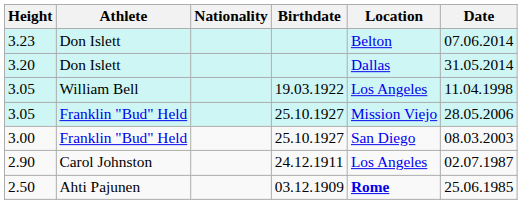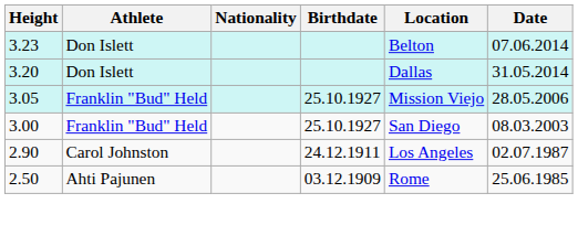 <table class="wikitable">
 <tr>
 <th>Height</th>
 <th>Athlete</th>
 <th>Nationality</th>
 <th>Birthdate</th>
 <th>Location</th>
 <th>Date</th>
 </tr>
 <tr bgcolor=#CEF6F5>
 <td>3.23</td>
 <td>Don Islett</td>
 <td></td>
 <td></td>
 <td><a href='#'>Belton</a></td>
 <td>07.06.2014</td>
 </tr>
 <tr bgcolor=#CEF6F5>
 <td>3.20</td>
 <td>Don Islett</td>
 <td></td>
 <td></td>
 <td><a href='#'>Dallas</a></td>
 <td>31.05.2014</td>
-</tr>
-<tr bgcolor=#CEF6F5>
-<td>3.05</td>
-<td>William Bell</td>
-<td></td>
-<td>19.03.1922</td>
-<td><a href='#'>Los Angeles</a></td>
-<td>11.04.1998</td>
 </tr>
 <tr bgcolor=#CEF6F5>
 <td>3.05</td>
 <td><a href='#'>Franklin "Bud" Held</a></td>
 <td></td>
 <td>25.10.1927</td>
 <td><a href='#'>Mission Viejo</a></td>
 <td>28.05.2006</td>
 </tr>
 <tr>
 <td>3.00</td>
 <td><a href='#'>Franklin "Bud" Held</a></td>
 <td></td>
 <td>25.10.1927</td>
 <td><a href='#'>San Diego</a></td>
 <td>08.03.2003</td>
 </tr>
 <tr>
 <td>2.90</td>
 <td>Carol Johnston</td>
 <td></td>
 <td>24.12.1911</td>
 <td><a href='#'>Los Angeles</a></td>
 <td>02.07.1987</td>
 </tr>
 <tr>
 <td>2.50</td>
 <td>Ahti Pajunen</td>
 <td></td>
 <td>03.12.1909</td>
-<td><strong><a href='#'>Rome</a></strong></td>
+<td><a href='#'>Rome</a></td>
 <td>25.06.1985</td>
 </tr>
 </table>
